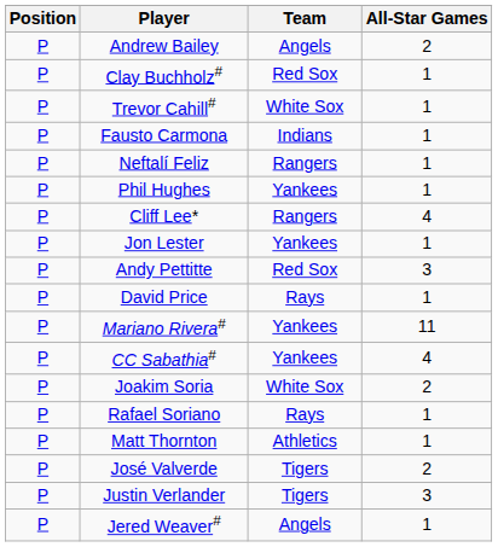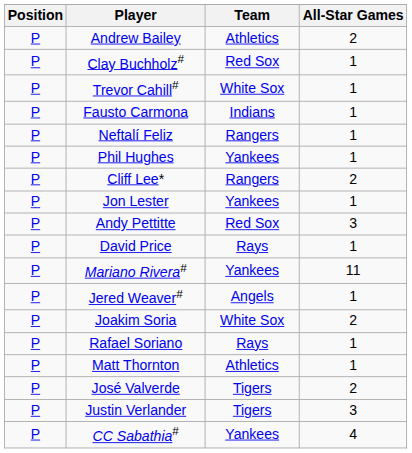 <table class="wikitable" style="text-align:center;">
 <tr>
 </tr>
 <tr>
 <th>Position</th>
 <th style="width:150px;">Player</th>
 <th style="width:100px;">Team</th>
 <th>All-Star Games</th>
 </tr>
 <tr>
 <td><a href='#'>P</a></td>
 <td><a href='#'>Andrew Bailey</a></td>
-<td><a href='#'>Angels</a></td>
+<td><a href='#'>Athletics</a></td>
 <td>2</td>
 </tr>
 <tr>
 <td><a href='#'>P</a></td>
 <td><a href='#'>Clay Buchholz</a><sup>#</sup></td>
 <td><a href='#'>Red Sox</a></td>
 <td>1</td>
 </tr>
 <tr>
 <td><a href='#'>P</a></td>
 <td><a href='#'>Trevor Cahill</a><sup>#</sup></td>
 <td><a href='#'>White Sox</a></td>
 <td>1</td>
 </tr>
 <tr>
 <td><a href='#'>P</a></td>
 <td><a href='#'>Fausto Carmona</a></td>
 <td><a href='#'>Indians</a></td>
 <td>1</td>
 </tr>
 <tr>
 <td><a href='#'>P</a></td>
 <td><a href='#'>Neftalí Feliz</a></td>
 <td><a href='#'>Rangers</a></td>
 <td>1</td>
 </tr>
 <tr>
 <td><a href='#'>P</a></td>
 <td><a href='#'>Phil Hughes</a></td>
 <td><a href='#'>Yankees</a></td>
 <td>1</td>
 </tr>
 <tr>
 <td><a href='#'>P</a></td>
 <td><a href='#'>Cliff Lee</a>*</td>
 <td><a href='#'>Rangers</a></td>
-<td>4</td>
+<td>2</td>
 </tr>
 <tr>
 <td><a href='#'>P</a></td>
 <td><a href='#'>Jon Lester</a></td>
 <td><a href='#'>Yankees</a></td>
 <td>1</td>
 </tr>
 <tr>
 <td><a href='#'>P</a></td>
 <td><a href='#'>Andy Pettitte</a></td>
 <td><a href='#'>Red Sox</a></td>
 <td>3</td>
 </tr>
 <tr>
 <td><a href='#'>P</a></td>
 <td><a href='#'>David Price</a></td>
 <td><a href='#'>Rays</a></td>
 <td>1</td>
 </tr>
 <tr>
 <td><a href='#'>P</a></td>
 <td><em><a href='#'>Mariano Rivera</a></em><sup>#</sup></td>
 <td><a href='#'>Yankees</a></td>
 <td>11</td>
 </tr>
 <tr>
 <td><a href='#'>P</a></td>
-<td><em><a href='#'>CC Sabathia</a></em><sup>#</sup></td>
-<td><a href='#'>Yankees</a></td>
-<td>4</td>
+<td><a href='#'>Jered Weaver</a><sup>#</sup></td>
+<td><a href='#'>Angels</a></td>
+<td>1</td>
 </tr>
 <tr>
 <td><a href='#'>P</a></td>
 <td><a href='#'>Joakim Soria</a></td>
 <td><a href='#'>White Sox</a></td>
 <td>2</td>
 </tr>
 <tr>
 <td><a href='#'>P</a></td>
 <td><a href='#'>Rafael Soriano</a></td>
 <td><a href='#'>Rays</a></td>
 <td>1</td>
 </tr>
 <tr>
 <td><a href='#'>P</a></td>
 <td><a href='#'>Matt Thornton</a></td>
 <td><a href='#'>Athletics</a></td>
 <td>1</td>
 </tr>
 <tr>
 <td><a href='#'>P</a></td>
 <td><a href='#'>José Valverde</a></td>
 <td><a href='#'>Tigers</a></td>
 <td>2</td>
 </tr>
 <tr>
 <td><a href='#'>P</a></td>
 <td><a href='#'>Justin Verlander</a></td>
 <td><a href='#'>Tigers</a></td>
 <td>3</td>
 </tr>
 <tr>
 <td><a href='#'>P</a></td>
-<td><a href='#'>Jered Weaver</a><sup>#</sup></td>
-<td><a href='#'>Angels</a></td>
-<td>1</td>
+<td><em><a href='#'>CC Sabathia</a></em><sup>#</sup></td>
+<td><a href='#'>Yankees</a></td>
+<td>4</td>
 </tr>
 </table>
